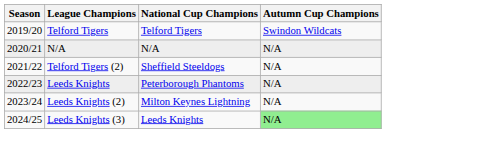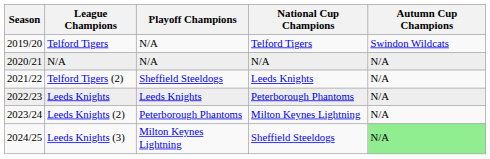 <table class="wikitable sortable" style="font-size:85%">
 <tr bgcolor="#dddddd">
 <th><strong>Season</strong></th>
 <th><strong>League Champions</strong></th>
+<th><strong>Playoff Champions</strong></th>
 <th><strong>National Cup Champions</strong></th>
 <th><strong>Autumn Cup Champions</strong></th>
 </tr>
 <tr>
 <td>2019/20</td>
 <td><a href='#'>Telford Tigers</a></td>
+<td>N/A</td>
 <td><a href='#'>Telford Tigers</a></td>
 <td><a href='#'>Swindon Wildcats</a></td>
 </tr>
 <tr bgcolor="#eeeeee">
 <td>2020/21</td>
 <td>N/A</td>
 <td>N/A</td>
 <td>N/A</td>
+<td>N/A</td>
 </tr>
 <tr>
 <td>2021/22</td>
 <td><a href='#'>Telford Tigers</a> (2)</td>
 <td><a href='#'>Sheffield Steeldogs</a></td>
+<td><a href='#'>Leeds Knights</a></td>
 <td>N/A</td>
 </tr>
 <tr bgcolor="#eeeeee">
 <td>2022/23</td>
+<td><a href='#'>Leeds Knights</a></td>
 <td><a href='#'>Leeds Knights</a></td>
 <td><a href='#'>Peterborough Phantoms</a></td>
 <td>N/A</td>
 </tr>
 <tr>
 <td>2023/24</td>
 <td><a href='#'>Leeds Knights</a> (2)</td>
+<td><a href='#'>Peterborough Phantoms</a></td>
 <td><a href='#'>Milton Keynes Lightning</a></td>
 <td>N/A</td>
 </tr>
 <tr>
 <td>2024/25</td>
 <td><a href='#'>Leeds Knights</a> (3)</td>
-<td><a href='#'>Leeds Knights</a></td>
+<td><a href='#'>Milton Keynes Lightning</a></td>
+<td><a href='#'>Sheffield Steeldogs</a></td>
 <td style="background: lightgreen;">N/A</td>
 </tr>
 </table>
